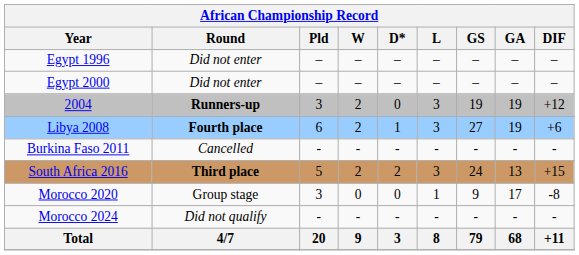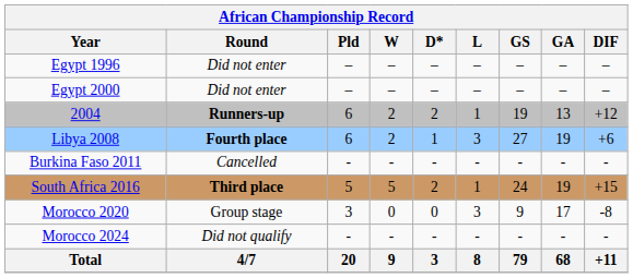 <table class="wikitable" style="text-align: center;font-size:90%;">
 <tr>
 <th colspan=9><a href='#'>African Championship Record</a></th>
 </tr>
 <tr>
 <th width=150>Year</th>
 <th width=150>Round</th>
 <th width=35>Pld</th>
 <th width=35>W</th>
 <th width=35>D*</th>
 <th width=35>L</th>
 <th width=35>GS</th>
 <th width=35>GA</th>
 <th width=35>DIF</th>
 </tr>
 <tr bgcolor=>
 <td><a href='#'>Egypt 1996</a></td>
 <td><em>Did not enter</em></td>
 <td>–</td>
 <td>–</td>
 <td>–</td>
 <td>–</td>
 <td>–</td>
 <td>–</td>
 <td>–</td>
 </tr>
 <tr bgcolor=>
 <td><a href='#'>Egypt 2000</a></td>
 <td><em>Did not enter</em></td>
 <td>–</td>
 <td>–</td>
 <td>–</td>
 <td>–</td>
 <td>–</td>
 <td>–</td>
 <td>–</td>
 </tr>
 <tr bgcolor=silver>
 <td><a href='#'>2004</a></td>
 <td><strong>Runners-up</strong></td>
-<td>3</td>
+<td>6</td>
 <td>2</td>
-<td>0</td>
-<td>3</td>
+<td>2</td>
+<td>1</td>
 <td>19</td>
-<td>19</td>
+<td>13</td>
 <td>+12</td>
 </tr>
 <tr bgcolor=#9acdff>
 <td><a href='#'>Libya 2008</a></td>
 <td><strong>Fourth place</strong></td>
 <td>6</td>
 <td>2</td>
 <td>1</td>
 <td>3</td>
 <td>27</td>
 <td>19</td>
 <td>+6</td>
 </tr>
 <tr>
 <td><a href='#'>Burkina Faso 2011</a></td>
 <td><em>Cancelled</em></td>
 <td>-</td>
 <td>-</td>
 <td>-</td>
 <td>-</td>
 <td>-</td>
 <td>-</td>
 <td>-</td>
 </tr>
 <tr bgcolor=#cc9966>
 <td><a href='#'>South Africa 2016</a></td>
 <td><strong>Third place</strong></td>
 <td>5</td>
+<td>5</td>
 <td>2</td>
-<td>2</td>
-<td>3</td>
+<td>1</td>
 <td>24</td>
-<td>13</td>
+<td>19</td>
 <td>+15</td>
 </tr>
 <tr>
 <td><a href='#'>Morocco 2020</a></td>
 <td>Group stage</td>
 <td>3</td>
 <td>0</td>
 <td>0</td>
-<td>1</td>
+<td>3</td>
 <td>9</td>
 <td>17</td>
 <td>-8</td>
 </tr>
 <tr>
 <td><a href='#'>Morocco 2024</a></td>
 <td><em>Did not qualify</em></td>
 <td>-</td>
 <td>-</td>
 <td>-</td>
 <td>-</td>
 <td>-</td>
 <td>-</td>
 <td>-</td>
 </tr>
 <tr>
 <th><strong>Total</strong></th>
 <th>4/7</th>
 <th>20</th>
 <th>9</th>
 <th>3</th>
 <th>8</th>
 <th>79</th>
 <th>68</th>
 <th>+11</th>
 </tr>
 <tr>
 </tr>
 </table>
